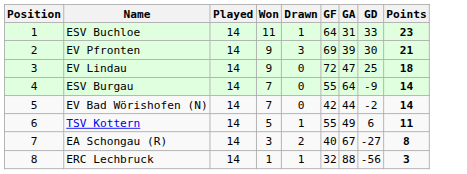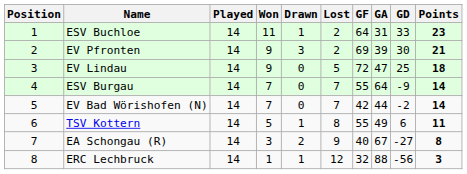 <table class="wikitable">
 <tr align="center">
 <th>Position</th>
 <th>Name</th>
 <th>Played</th>
 <th>Won</th>
 <th>Drawn</th>
+<th>Lost</th>
 <th>GF</th>
 <th>GA</th>
 <th>GD</th>
 <th>Points</th>
 </tr>
 <tr align="center" bgcolor="#dfffdf">
 <td>1</td>
 <td align="left">ESV Buchloe</td>
 <td>14</td>
 <td>11</td>
 <td>1</td>
+<td>2</td>
 <td>64</td>
 <td>31</td>
 <td>33</td>
 <td><strong>23</strong></td>
 </tr>
 <tr align="center" bgcolor="#dfffdf">
 <td>2</td>
 <td align="left">EV Pfronten</td>
 <td>14</td>
 <td>9</td>
 <td>3</td>
+<td>2</td>
 <td>69</td>
 <td>39</td>
 <td>30</td>
 <td><strong>21</strong></td>
 </tr>
 <tr align="center" bgcolor="#dfffdf">
 <td>3</td>
 <td align="left">EV Lindau</td>
 <td>14</td>
 <td>9</td>
 <td>0</td>
+<td>5</td>
 <td>72</td>
 <td>47</td>
 <td>25</td>
 <td><strong>18</strong></td>
 </tr>
 <tr align="center" bgcolor="#dfffdf">
 <td>4</td>
 <td align="left">ESV Burgau</td>
 <td>14</td>
 <td>7</td>
 <td>0</td>
+<td>7</td>
 <td>55</td>
 <td>64</td>
 <td>-9</td>
 <td><strong>14</strong></td>
 </tr>
 <tr align="center">
 <td>5</td>
 <td align="left">EV Bad Wörishofen (N)</td>
 <td>14</td>
 <td>7</td>
 <td>0</td>
+<td>7</td>
 <td>42</td>
 <td>44</td>
 <td>-2</td>
 <td><strong>14</strong></td>
 </tr>
 <tr align="center">
 <td>6</td>
 <td align="left"><a href='#'>TSV Kottern</a></td>
 <td>14</td>
 <td>5</td>
 <td>1</td>
+<td>8</td>
 <td>55</td>
 <td>49</td>
 <td>6</td>
 <td><strong>11</strong></td>
 </tr>
 <tr align="center">
 <td>7</td>
 <td align="left">EA Schongau (R)</td>
 <td>14</td>
 <td>3</td>
 <td>2</td>
+<td>9</td>
 <td>40</td>
 <td>67</td>
 <td>-27</td>
 <td><strong>8</strong></td>
 </tr>
 <tr align="center">
 <td>8</td>
 <td align="left">ERC Lechbruck</td>
 <td>14</td>
 <td>1</td>
 <td>1</td>
+<td>12</td>
 <td>32</td>
 <td>88</td>
 <td>-56</td>
 <td><strong>3</strong></td>
 </tr>
 </table>
